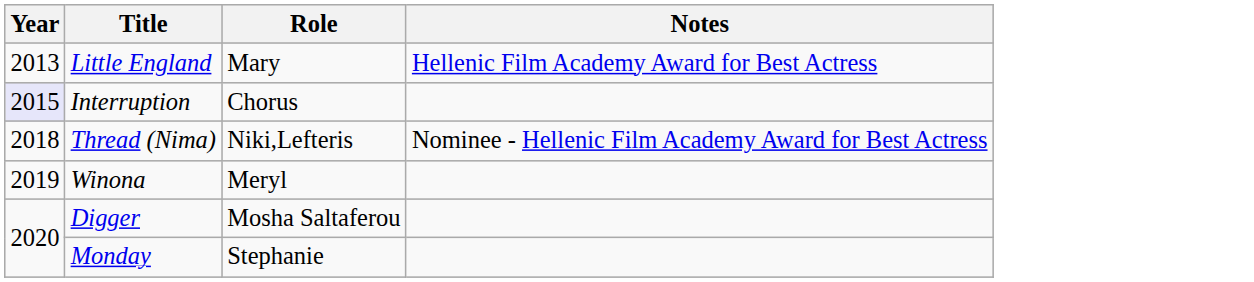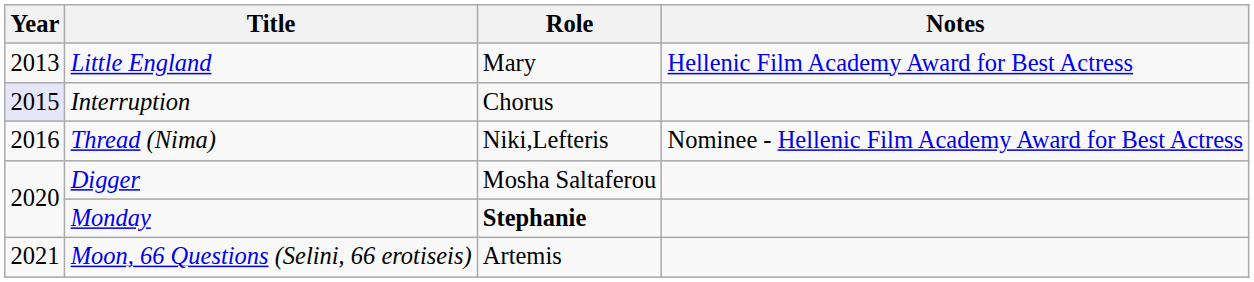 <table class="wikitable sortable">
 <tr>
 <th>Year</th>
 <th>Title</th>
 <th>Role</th>
 <th>Notes</th>
 </tr>
 <tr>
 <td>2013</td>
 <td><em><a href='#'>Little England</a></em></td>
 <td>Mary</td>
 <td><a href='#'>Hellenic Film Academy Award for Best Actress</a></td>
 </tr>
 <tr>
 <td style="background: lavender;">2015</td>
 <td><em>Interruption</em></td>
 <td>Chorus</td>
 <td></td>
 </tr>
 <tr>
-<td>2018</td>
+<td>2016</td>
 <td><em><a href='#'>Thread</a> (Nima)</em></td>
 <td>Niki,Lefteris</td>
 <td>Nominee - <a href='#'>Hellenic Film Academy Award for Best Actress</a></td>
-</tr>
-<tr>
-<td>2019</td>
-<td><em>Winona</em></td>
-<td>Meryl</td>
-<td></td>
 </tr>
 <tr>
 <td rowspan=2>2020</td>
 <td><em><a href='#'>Digger</a></em></td>
 <td>Mosha Saltaferou</td>
 <td></td>
 </tr>
 <tr>
 <td><em><a href='#'>Monday</a></em></td>
-<td>Stephanie</td>
+<td><strong>Stephanie</strong></td>
+<td></td>
+</tr>
+<tr>
+<td>2021</td>
+<td><em><a href='#'>Moon, 66 Questions</a> (Selini, 66 erotiseis)</em></td>
+<td>Artemis</td>
 <td></td>
 </tr>
 </table>
